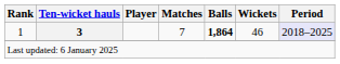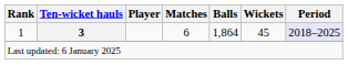 <table class="wikitable plainrowheaders sortable">
 <tr>
 <th scope=col>Rank</th>
 <th scope=col><a href='#'>Ten-wicket hauls</a></th>
 <th scope=col>Player</th>
 <th scope=col>Matches</th>
 <th scope=col>Balls</th>
 <th scope=col>Wickets</th>
 <th scope=col>Period</th>
 </tr>
 <tr>
 <td align=center>1</td>
 <th scope=row style=text-align:center;>3</th>
 <td></td>
-<td align=center>7</td>
-<td align=center><strong>1,864</strong></td>
-<td align=center>46</td>
+<td align=center>6</td>
+<td align=center>1,864</td>
+<td align=center>45</td>
 <td style="background: lavender;">2018–2025</td>
 </tr>
 <tr>
 </tr>
 <tr class=sortbottom>
 <td colspan=7><small>Last updated: 6 January 2025</small></td>
 </tr>
 </table>
